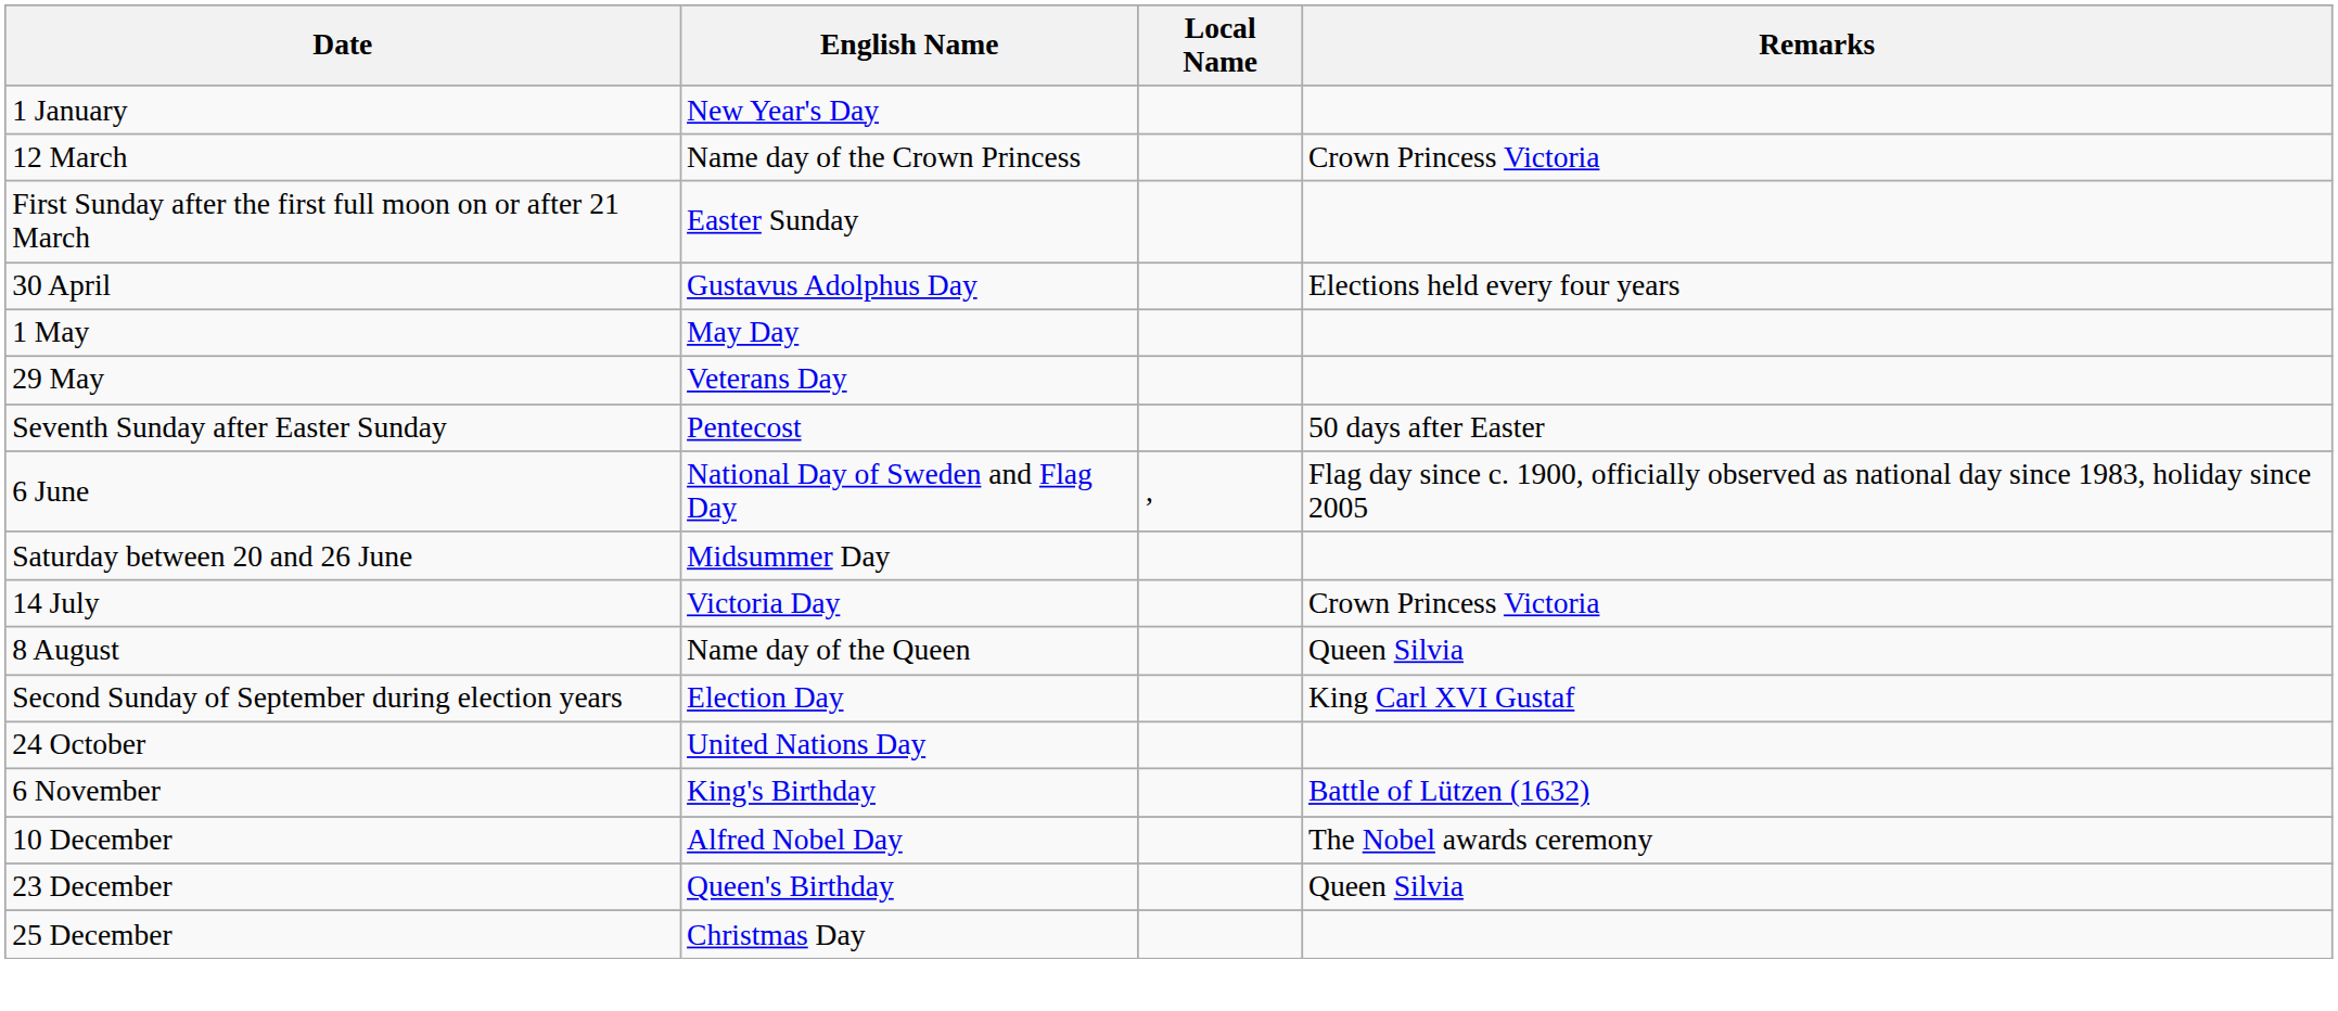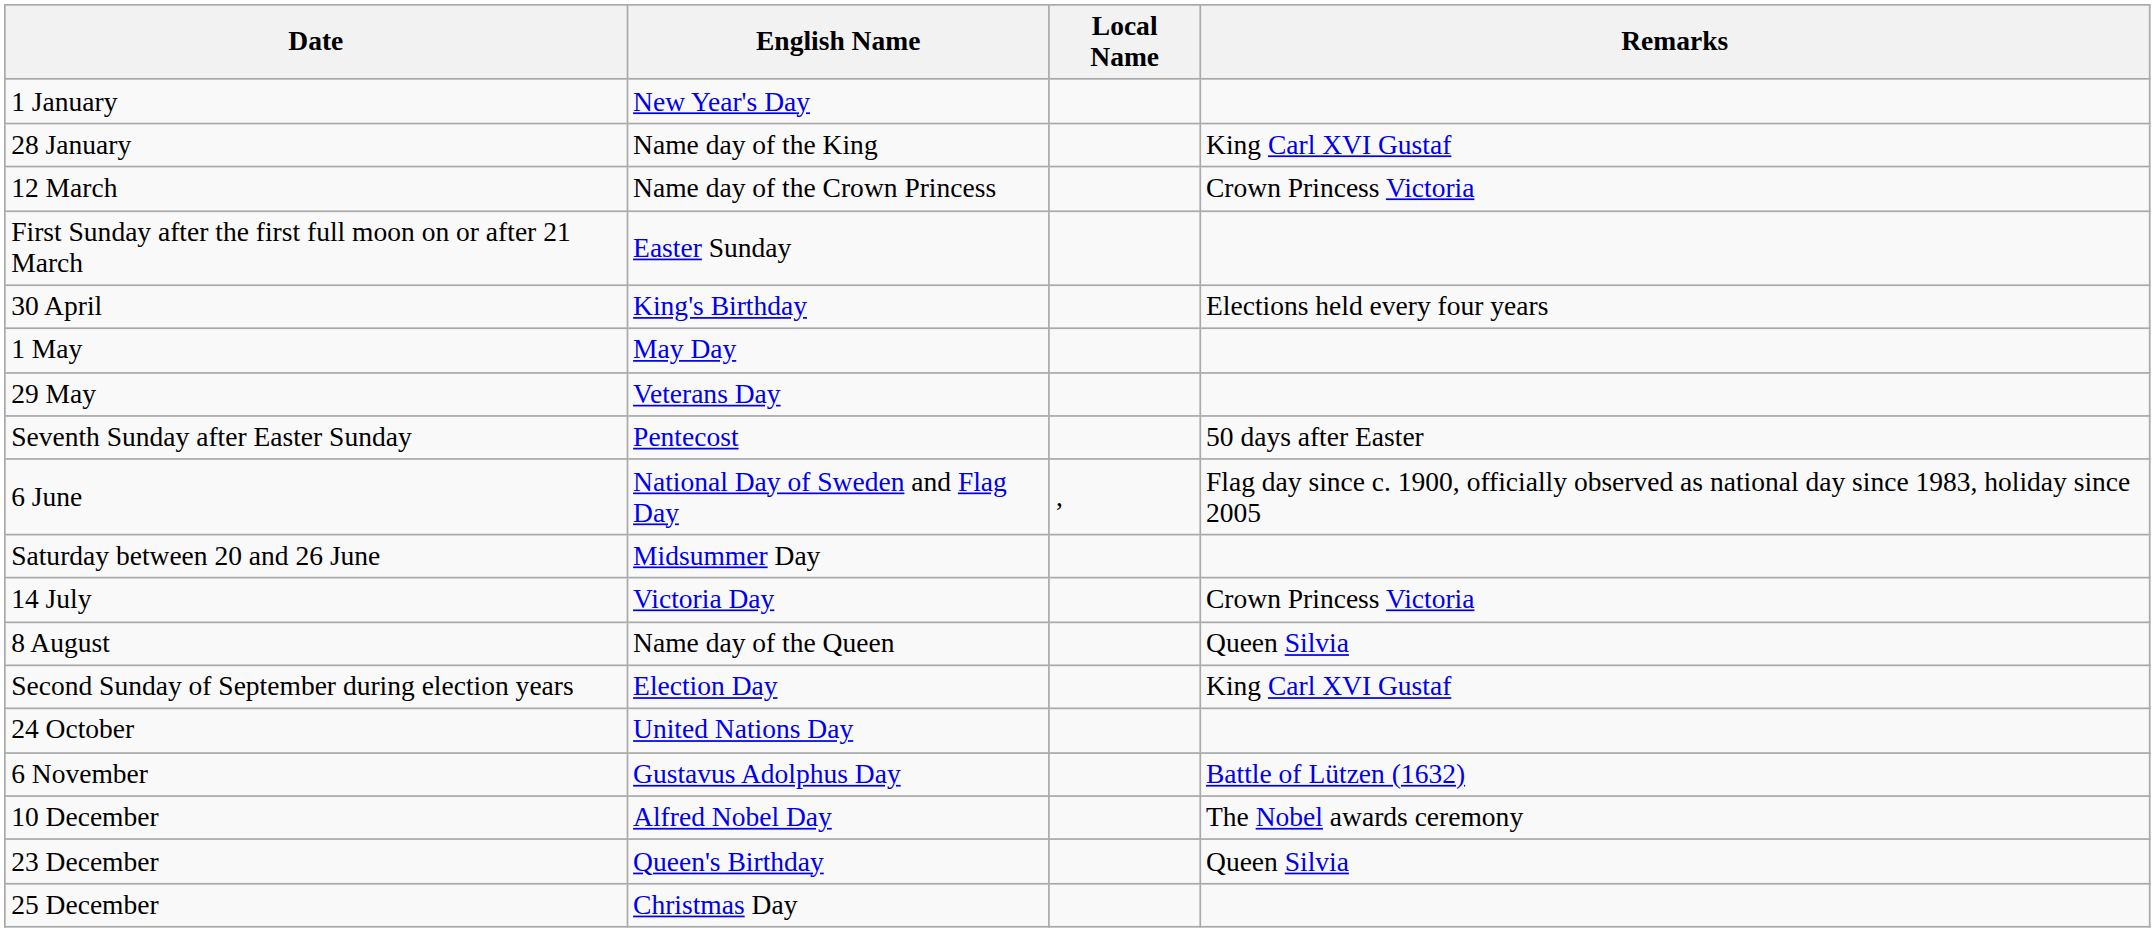 <table class="wikitable">
 <tr>
 <th>Date</th>
 <th>English Name</th>
 <th>Local Name</th>
 <th>Remarks</th>
 </tr>
 <tr>
 <td>1 January</td>
 <td><a href='#'>New Year's Day</a></td>
 <td></td>
 <td></td>
+</tr>
+<tr>
+<td>28 January</td>
+<td>Name day of the King</td>
+<td></td>
+<td>King <a href='#'>Carl XVI Gustaf</a></td>
 </tr>
 <tr>
 <td>12 March</td>
 <td>Name day of the Crown Princess</td>
 <td></td>
 <td>Crown Princess <a href='#'>Victoria</a></td>
 </tr>
 <tr>
 <td>First Sunday after the first full moon on or after 21 March</td>
 <td><a href='#'>Easter</a> Sunday</td>
 <td></td>
 <td></td>
 </tr>
 <tr>
 <td>30 April</td>
-<td><a href='#'>Gustavus Adolphus Day</a></td>
+<td><a href='#'>King's Birthday</a></td>
 <td></td>
 <td>Elections held every four years</td>
 </tr>
 <tr>
 <td>1 May</td>
 <td><a href='#'>May Day</a></td>
 <td></td>
 <td></td>
 </tr>
 <tr>
 <td>29 May</td>
 <td><a href='#'>Veterans Day</a></td>
 <td></td>
 <td></td>
 </tr>
 <tr>
 <td>Seventh Sunday after Easter Sunday</td>
 <td><a href='#'>Pentecost</a></td>
 <td></td>
 <td>50 days after Easter</td>
 </tr>
 <tr>
 <td>6 June</td>
 <td><a href='#'>National Day of Sweden</a> and <a href='#'>Flag Day</a></td>
 <td>, </td>
 <td>Flag day since c. 1900, officially observed as national day since 1983, holiday since 2005</td>
 </tr>
 <tr>
 <td>Saturday between 20 and 26 June</td>
 <td><a href='#'>Midsummer</a> Day</td>
 <td></td>
 <td></td>
 </tr>
 <tr>
 <td>14 July</td>
 <td><a href='#'>Victoria Day</a></td>
 <td></td>
 <td>Crown Princess <a href='#'>Victoria</a></td>
 </tr>
 <tr>
 <td>8 August</td>
 <td>Name day of the Queen</td>
 <td></td>
 <td>Queen <a href='#'>Silvia</a></td>
 </tr>
 <tr>
 <td>Second Sunday of September during election years</td>
 <td><a href='#'>Election Day</a></td>
 <td></td>
 <td>King <a href='#'>Carl XVI Gustaf</a></td>
 </tr>
 <tr>
 <td>24 October</td>
 <td><a href='#'>United Nations Day</a></td>
 <td></td>
 <td></td>
 </tr>
 <tr>
 <td>6 November</td>
-<td><a href='#'>King's Birthday</a></td>
+<td><a href='#'>Gustavus Adolphus Day</a></td>
 <td></td>
 <td><a href='#'>Battle of Lützen (1632)</a></td>
 </tr>
 <tr>
 <td>10 December</td>
 <td><a href='#'>Alfred Nobel Day</a></td>
 <td></td>
 <td>The <a href='#'>Nobel</a> awards ceremony</td>
 </tr>
 <tr>
 <td>23 December</td>
 <td><a href='#'>Queen's Birthday</a></td>
 <td></td>
 <td>Queen <a href='#'>Silvia</a></td>
 </tr>
 <tr>
 <td>25 December</td>
 <td><a href='#'>Christmas</a> Day</td>
 <td></td>
 <td></td>
 </tr>
 </table>
